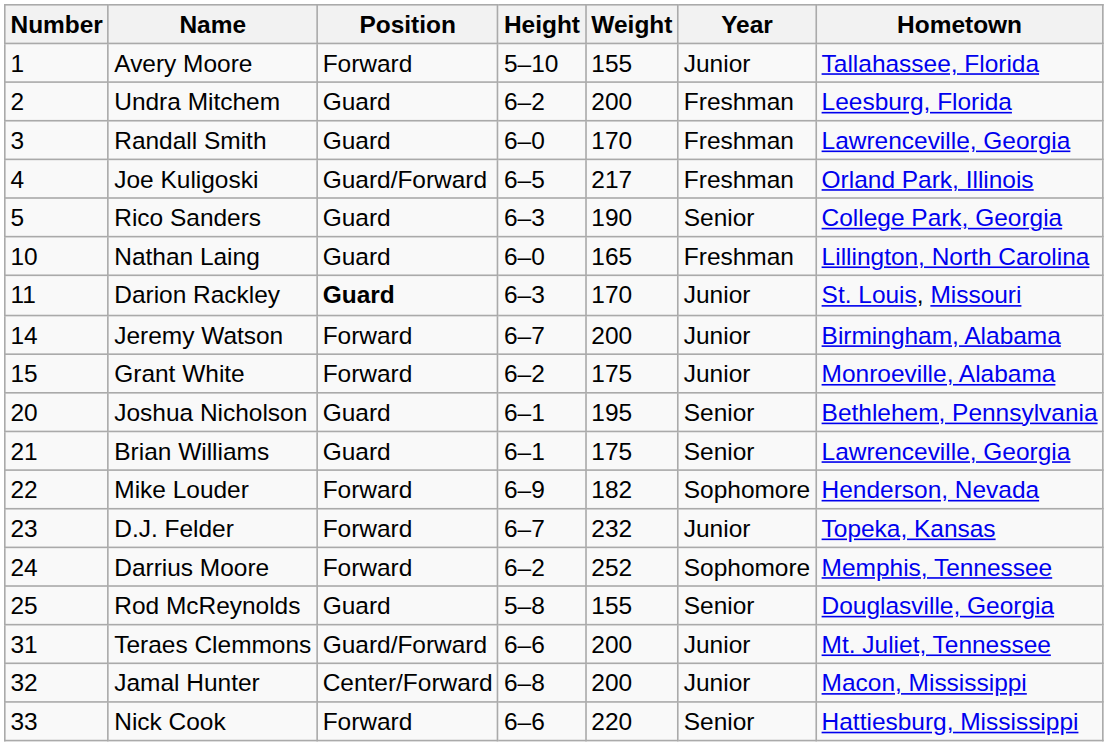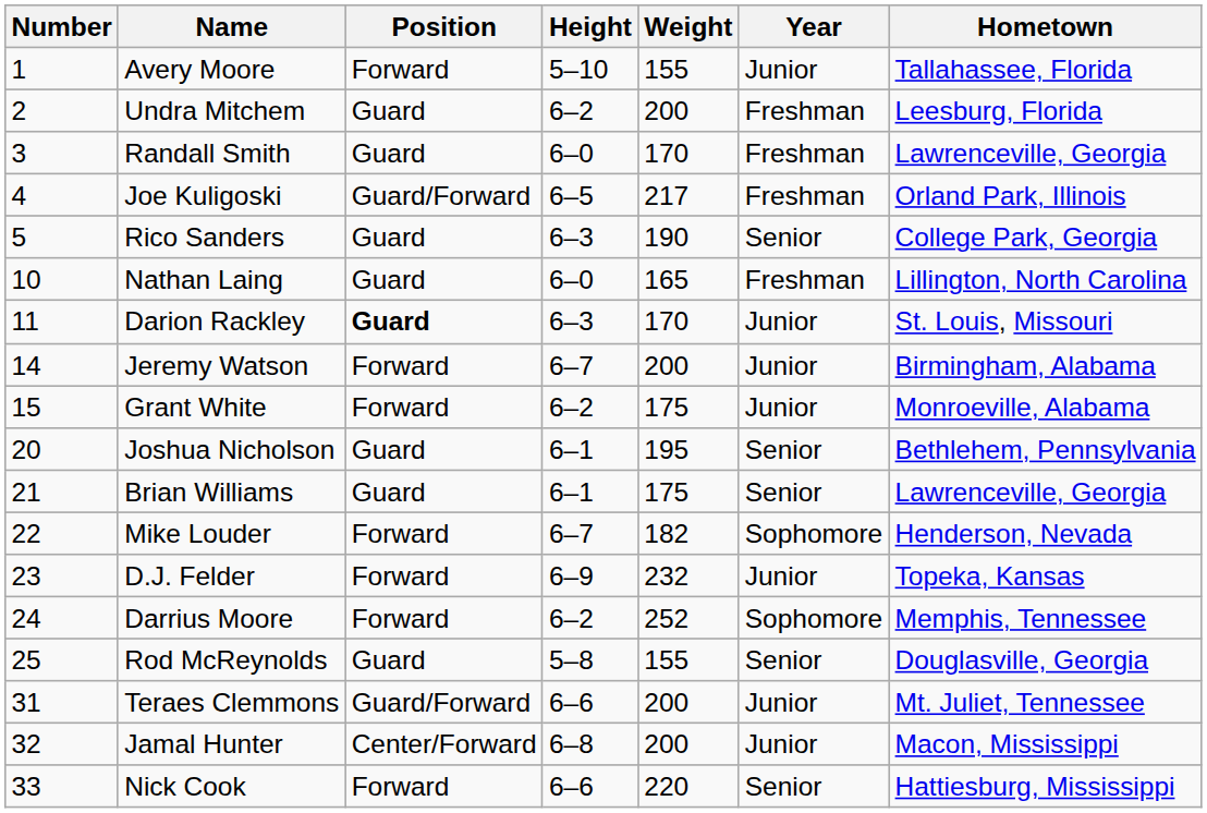 <table class="wikitable" style="font-size: 95%;">
 <tr>
 <th>Number</th>
 <th>Name</th>
 <th>Position</th>
 <th>Height</th>
 <th>Weight</th>
 <th>Year</th>
 <th>Hometown</th>
 </tr>
 <tr>
 <td>1</td>
 <td>Avery Moore</td>
 <td>Forward</td>
 <td>5–10</td>
 <td>155</td>
 <td>Junior</td>
 <td><a href='#'>Tallahassee, Florida</a></td>
 </tr>
 <tr>
 <td>2</td>
 <td>Undra Mitchem</td>
 <td>Guard</td>
 <td>6–2</td>
 <td>200</td>
 <td>Freshman</td>
 <td><a href='#'>Leesburg, Florida</a></td>
 </tr>
 <tr>
 <td>3</td>
 <td>Randall Smith</td>
 <td>Guard</td>
 <td>6–0</td>
 <td>170</td>
 <td>Freshman</td>
 <td><a href='#'>Lawrenceville, Georgia</a></td>
 </tr>
 <tr>
 <td>4</td>
 <td>Joe Kuligoski</td>
 <td>Guard/Forward</td>
 <td>6–5</td>
 <td>217</td>
 <td>Freshman</td>
 <td><a href='#'>Orland Park, Illinois</a></td>
 </tr>
 <tr>
 <td>5</td>
 <td>Rico Sanders</td>
 <td>Guard</td>
 <td>6–3</td>
 <td>190</td>
 <td>Senior</td>
 <td><a href='#'>College Park, Georgia</a></td>
 </tr>
 <tr>
 <td>10</td>
 <td>Nathan Laing</td>
 <td>Guard</td>
 <td>6–0</td>
 <td>165</td>
 <td>Freshman</td>
 <td><a href='#'>Lillington, North Carolina</a></td>
 </tr>
 <tr>
 <td>11</td>
 <td>Darion Rackley</td>
 <td><strong>Guard</strong></td>
 <td>6–3</td>
 <td>170</td>
 <td>Junior</td>
 <td><a href='#'>St. Louis</a>, <a href='#'>Missouri</a></td>
 </tr>
 <tr>
 <td>14</td>
 <td>Jeremy Watson</td>
 <td>Forward</td>
 <td>6–7</td>
 <td>200</td>
 <td>Junior</td>
 <td><a href='#'>Birmingham, Alabama</a></td>
 </tr>
 <tr>
 <td>15</td>
 <td>Grant White</td>
 <td>Forward</td>
 <td>6–2</td>
 <td>175</td>
 <td>Junior</td>
 <td><a href='#'>Monroeville, Alabama</a></td>
 </tr>
 <tr>
 <td>20</td>
 <td>Joshua Nicholson</td>
 <td>Guard</td>
 <td>6–1</td>
 <td>195</td>
 <td>Senior</td>
 <td><a href='#'>Bethlehem, Pennsylvania</a></td>
 </tr>
 <tr>
 <td>21</td>
 <td>Brian Williams</td>
 <td>Guard</td>
 <td>6–1</td>
 <td>175</td>
 <td>Senior</td>
 <td><a href='#'>Lawrenceville, Georgia</a></td>
 </tr>
 <tr>
 <td>22</td>
 <td>Mike Louder</td>
 <td>Forward</td>
-<td>6–9</td>
+<td>6–7</td>
 <td>182</td>
 <td>Sophomore</td>
 <td><a href='#'>Henderson, Nevada</a></td>
 </tr>
 <tr>
 <td>23</td>
 <td>D.J. Felder</td>
 <td>Forward</td>
-<td>6–7</td>
+<td>6–9</td>
 <td>232</td>
 <td>Junior</td>
 <td><a href='#'>Topeka, Kansas</a></td>
 </tr>
 <tr>
 <td>24</td>
 <td>Darrius Moore</td>
 <td>Forward</td>
 <td>6–2</td>
 <td>252</td>
 <td>Sophomore</td>
 <td><a href='#'>Memphis, Tennessee</a></td>
 </tr>
 <tr>
 <td>25</td>
 <td>Rod McReynolds</td>
 <td>Guard</td>
 <td>5–8</td>
 <td>155</td>
 <td>Senior</td>
 <td><a href='#'>Douglasville, Georgia</a></td>
 </tr>
 <tr>
 <td>31</td>
 <td>Teraes Clemmons</td>
 <td>Guard/Forward</td>
 <td>6–6</td>
 <td>200</td>
 <td>Junior</td>
 <td><a href='#'>Mt. Juliet, Tennessee</a></td>
 </tr>
 <tr>
 <td>32</td>
 <td>Jamal Hunter</td>
 <td>Center/Forward</td>
 <td>6–8</td>
 <td>200</td>
 <td>Junior</td>
 <td><a href='#'>Macon, Mississippi</a></td>
 </tr>
 <tr>
 <td>33</td>
 <td>Nick Cook</td>
 <td>Forward</td>
 <td>6–6</td>
 <td>220</td>
 <td>Senior</td>
 <td><a href='#'>Hattiesburg, Mississippi</a></td>
 </tr>
 </table>
